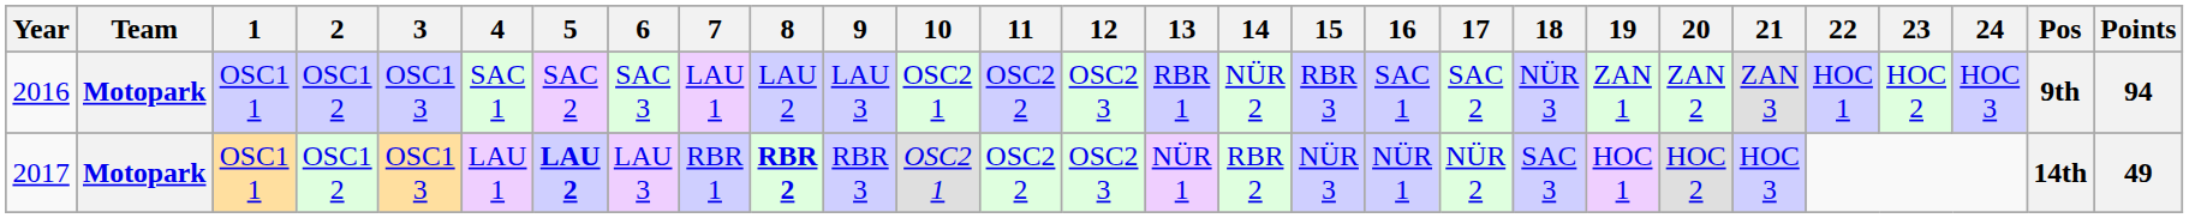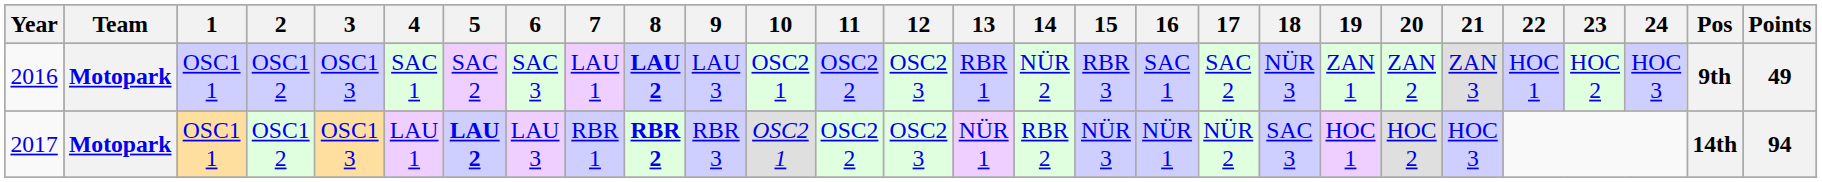 <table class="wikitable" style="text-align:center; font-size:85%">
 <tr>
 <th>Year</th>
 <th>Team</th>
 <th>1</th>
 <th>2</th>
 <th>3</th>
 <th>4</th>
 <th>5</th>
 <th>6</th>
 <th>7</th>
 <th>8</th>
 <th>9</th>
 <th>10</th>
 <th>11</th>
 <th>12</th>
 <th>13</th>
 <th>14</th>
 <th>15</th>
 <th>16</th>
 <th>17</th>
 <th>18</th>
 <th>19</th>
 <th>20</th>
 <th>21</th>
 <th>22</th>
 <th>23</th>
 <th>24</th>
 <th>Pos</th>
 <th>Points</th>
 </tr>
 <tr>
 <td><a href='#'>2016</a></td>
 <th><a href='#'>Motopark</a></th>
 <td style="background:#CFCFFF;"><a href='#'>OSC1<br>1</a><br></td>
 <td style="background:#CFCFFF;"><a href='#'>OSC1<br>2</a><br></td>
 <td style="background:#CFCFFF;"><a href='#'>OSC1<br>3</a><br></td>
 <td style="background:#DFFFDF;"><a href='#'>SAC<br>1</a><br></td>
 <td style="background:#EFCFFF;"><a href='#'>SAC<br>2</a><br></td>
 <td style="background:#DFFFDF;"><a href='#'>SAC<br>3</a><br></td>
 <td style="background:#EFCFFF;"><a href='#'>LAU<br>1</a><br></td>
-<td style="background:#CFCFFF;"><a href='#'>LAU<br>2</a><br></td>
+<td style="background:#CFCFFF;"><strong><a href='#'>LAU<br>2</a><br></strong></td>
 <td style="background:#CFCFFF;"><a href='#'>LAU<br>3</a><br></td>
 <td style="background:#DFFFDF;"><a href='#'>OSC2<br>1</a><br></td>
 <td style="background:#CFCFFF;"><a href='#'>OSC2<br>2</a><br></td>
 <td style="background:#DFFFDF;"><a href='#'>OSC2<br>3</a><br></td>
 <td style="background:#CFCFFF;"><a href='#'>RBR<br>1</a><br></td>
 <td style="background:#DFFFDF;"><a href='#'>NÜR<br>2</a><br></td>
 <td style="background:#CFCFFF;"><a href='#'>RBR<br>3</a><br></td>
 <td style="background:#CFCFFF;"><a href='#'>SAC<br>1</a><br></td>
 <td style="background:#DFFFDF;"><a href='#'>SAC<br>2</a><br></td>
 <td style="background:#CFCFFF;"><a href='#'>NÜR<br>3</a><br></td>
 <td style="background:#DFFFDF;"><a href='#'>ZAN<br>1</a><br></td>
 <td style="background:#DFFFDF;"><a href='#'>ZAN<br>2</a><br></td>
 <td style="background:#DFDFDF;"><a href='#'>ZAN<br>3</a><br></td>
 <td style="background:#CFCFFF;"><a href='#'>HOC<br>1</a><br></td>
 <td style="background:#DFFFDF;"><a href='#'>HOC<br>2</a><br></td>
 <td style="background:#CFCFFF;"><a href='#'>HOC<br>3</a><br></td>
 <th>9th</th>
-<th>94</th>
+<th>49</th>
 </tr>
 <tr>
 <td><a href='#'>2017</a></td>
 <th><a href='#'>Motopark</a></th>
 <td style="background:#FFDF9F;"><a href='#'>OSC1<br>1</a><br></td>
 <td style="background:#DFFFDF;"><a href='#'>OSC1<br>2</a><br></td>
 <td style="background:#FFDF9F;"><a href='#'>OSC1<br>3</a><br></td>
 <td style="background:#EFCFFF;"><a href='#'>LAU<br>1</a><br></td>
 <td style="background:#CFCFFF;"><strong><a href='#'>LAU<br>2</a><br></strong></td>
 <td style="background:#EFCFFF;"><a href='#'>LAU<br>3</a><br></td>
 <td style="background:#CFCFFF;"><a href='#'>RBR<br>1</a><br></td>
 <td style="background:#DFFFDF;"><strong><a href='#'>RBR<br>2</a><br></strong></td>
 <td style="background:#CFCFFF;"><a href='#'>RBR<br>3</a><br></td>
 <td style="background:#DFDFDF;"><em><a href='#'>OSC2<br>1</a></em><br></td>
 <td style="background:#DFFFDF;"><a href='#'>OSC2<br>2</a><br></td>
 <td style="background:#DFFFDF;"><a href='#'>OSC2<br>3</a><br></td>
 <td style="background:#EFCFFF;"><a href='#'>NÜR<br>1</a><br></td>
 <td style="background:#DFFFDF;"><a href='#'>RBR<br>2</a><br></td>
 <td style="background:#CFCFFF;"><a href='#'>NÜR<br>3</a><br></td>
 <td style="background:#CFCFFF;"><a href='#'>NÜR<br>1</a><br></td>
 <td style="background:#DFFFDF;"><a href='#'>NÜR<br>2</a><br></td>
 <td style="background:#CFCFFF;"><a href='#'>SAC<br>3</a><br></td>
 <td style="background:#EFCFFF;"><a href='#'>HOC<br>1</a><br></td>
 <td style="background:#DFDFDF;"><a href='#'>HOC<br>2</a><br></td>
 <td style="background:#CFCFFF;"><a href='#'>HOC<br>3</a><br></td>
 <td colspan=3></td>
 <th>14th</th>
-<th>49</th>
+<th>94</th>
 </tr>
 </table>
